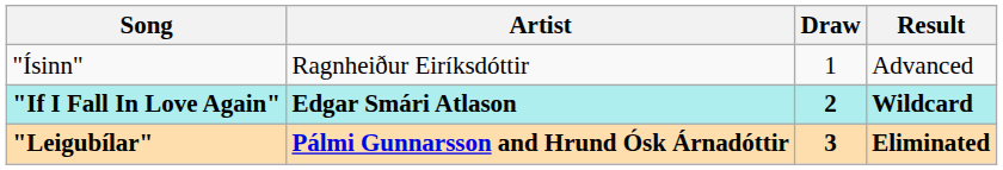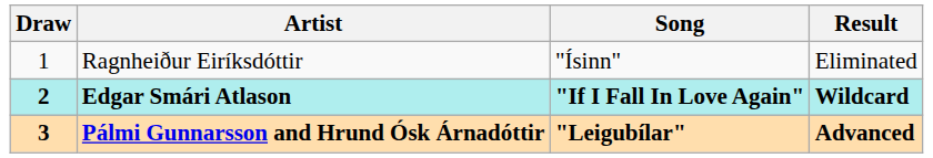 <table class="sortable wikitable" style="margin: 1em auto 1em auto; text-align:center">
 <tr>
+<th>Draw</th>
+<th>Artist</th>
 <th>Song</th>
-<th>Artist</th>
-<th>Draw</th>
 <th>Result</th>
 </tr>
 <tr>
+<td>1</td>
+<td align="left">Ragnheiður Eiríksdóttir</td>
 <td align="left">"Ísinn"</td>
-<td align="left">Ragnheiður Eiríksdóttir</td>
-<td>1</td>
-<td align="left">Advanced</td>
+<td align="left">Eliminated</td>
 </tr>
 <tr style="font-weight:bold; background:paleturquoise;">
+<td>2</td>
+<td align="left">Edgar Smári Atlason</td>
 <td align="left">"If I Fall In Love Again"</td>
-<td align="left">Edgar Smári Atlason</td>
-<td>2</td>
 <td align="left">Wildcard</td>
 </tr>
 <tr style="font-weight:bold; background:navajowhite;">
+<td>3</td>
+<td align="left"><a href='#'>Pálmi Gunnarsson</a> and Hrund Ósk Árnadóttir</td>
 <td align="left">"Leigubílar"</td>
-<td align="left"><a href='#'>Pálmi Gunnarsson</a> and Hrund Ósk Árnadóttir</td>
-<td>3</td>
-<td align="left">Eliminated</td>
+<td align="left">Advanced</td>
 </tr>
 </table>
